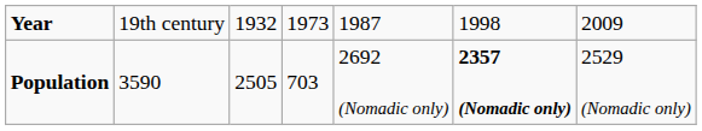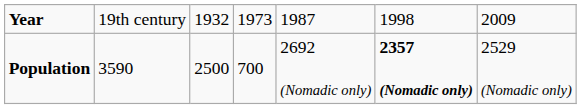 <table class="wikitable" style="font-size: 95%;">
 <tr>
 <td><strong>Year</strong></td>
 <td>19th century</td>
 <td>1932</td>
 <td>1973</td>
 <td>1987</td>
 <td>1998</td>
 <td>2009</td>
 </tr>
 <tr>
 <td><strong>Population</strong></td>
 <td>3590</td>
-<td>2505</td>
-<td>703</td>
+<td>2500</td>
+<td>700</td>
 <td>2692 <br><br><small><em>(Nomadic only)</em></small></td>
 <td><strong>2357 <br><br><small><em>(Nomadic only)</em></small></strong></td>
 <td>2529 <br><br><small><em>(Nomadic only)</em></small></td>
 </tr>
 </table>
